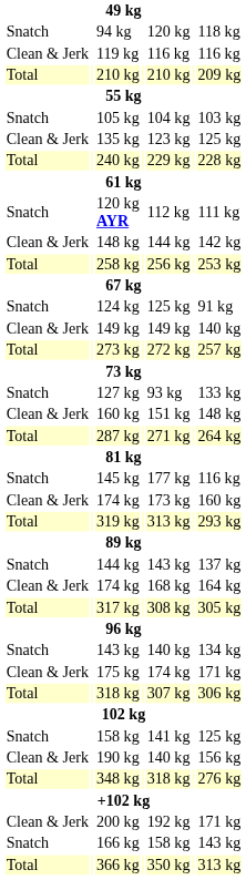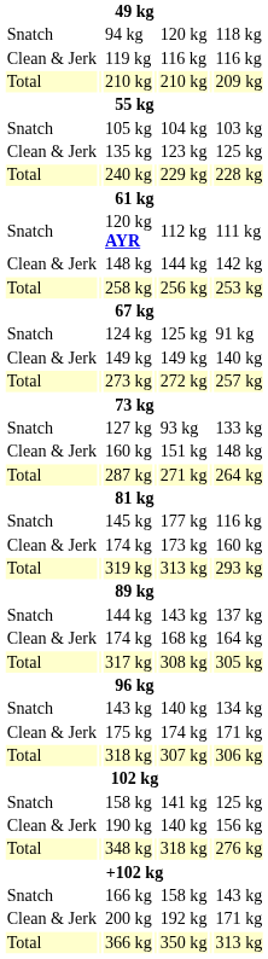 <table>
 <tr>
 <th colspan=7>49 kg</th>
 </tr>
 <tr>
 <td>Snatch</td>
 <td></td>
 <td>94 kg</td>
 <td></td>
 <td>120 kg</td>
 <td></td>
 <td>118 kg</td>
 </tr>
 <tr>
 <td>Clean & Jerk</td>
 <td></td>
 <td>119 kg</td>
 <td></td>
 <td>116 kg</td>
 <td></td>
 <td>116 kg</td>
 </tr>
 <tr bgcolor=ffffcc>
 <td>Total</td>
 <td></td>
 <td>210 kg</td>
 <td></td>
 <td>210 kg</td>
 <td></td>
 <td>209 kg</td>
 </tr>
 <tr>
 <th colspan=7>55 kg</th>
 </tr>
 <tr>
 <td>Snatch</td>
 <td></td>
 <td>105 kg</td>
 <td></td>
 <td>104 kg</td>
 <td></td>
 <td>103 kg</td>
 </tr>
 <tr>
 <td>Clean & Jerk</td>
 <td></td>
 <td>135 kg</td>
 <td></td>
 <td>123 kg</td>
 <td></td>
 <td>125 kg</td>
 </tr>
 <tr bgcolor=ffffcc>
 <td>Total</td>
 <td></td>
 <td>240 kg</td>
 <td></td>
 <td>229 kg</td>
 <td></td>
 <td>228 kg</td>
 </tr>
 <tr>
 <th colspan=7>61 kg</th>
 </tr>
 <tr>
 <td>Snatch</td>
 <td></td>
 <td>120 kg<br><strong><a href='#'>AYR</a></strong></td>
 <td></td>
 <td>112 kg</td>
 <td></td>
 <td>111 kg</td>
 </tr>
 <tr>
 <td>Clean & Jerk</td>
 <td></td>
 <td>148 kg</td>
 <td></td>
 <td>144 kg</td>
 <td></td>
 <td>142 kg</td>
 </tr>
 <tr bgcolor=ffffcc>
 <td>Total</td>
 <td></td>
 <td>258 kg</td>
 <td></td>
 <td>256 kg</td>
 <td></td>
 <td>253 kg</td>
 </tr>
 <tr>
 <th colspan=7>67 kg</th>
 </tr>
 <tr>
 <td>Snatch</td>
 <td></td>
 <td>124 kg</td>
 <td></td>
 <td>125 kg</td>
 <td></td>
 <td>91 kg</td>
 </tr>
 <tr>
 <td>Clean & Jerk</td>
 <td></td>
 <td>149 kg</td>
 <td></td>
 <td>149 kg</td>
 <td></td>
 <td>140 kg</td>
 </tr>
 <tr bgcolor=ffffcc>
 <td>Total</td>
 <td></td>
 <td>273 kg</td>
 <td></td>
 <td>272 kg</td>
 <td></td>
 <td>257 kg</td>
 </tr>
 <tr>
 <th colspan=7>73 kg</th>
 </tr>
 <tr>
 <td>Snatch</td>
 <td></td>
 <td>127 kg</td>
 <td></td>
 <td>93 kg</td>
 <td></td>
 <td>133 kg</td>
 </tr>
 <tr>
 <td>Clean & Jerk</td>
 <td></td>
 <td>160 kg<br></td>
 <td></td>
 <td>151 kg</td>
 <td></td>
 <td>148 kg</td>
 </tr>
 <tr bgcolor=ffffcc>
 <td>Total</td>
 <td></td>
 <td>287 kg</td>
 <td></td>
 <td>271 kg</td>
 <td></td>
 <td>264 kg</td>
 </tr>
 <tr>
 <th colspan=7>81 kg</th>
 </tr>
 <tr>
 <td>Snatch</td>
 <td></td>
 <td>145 kg</td>
 <td></td>
 <td>177 kg</td>
 <td></td>
 <td>116 kg</td>
 </tr>
 <tr>
 <td>Clean & Jerk</td>
 <td></td>
 <td>174 kg</td>
 <td></td>
 <td>173 kg</td>
 <td></td>
 <td>160 kg</td>
 </tr>
 <tr bgcolor=ffffcc>
 <td>Total</td>
 <td></td>
 <td>319 kg</td>
 <td></td>
 <td>313 kg</td>
 <td></td>
 <td>293 kg</td>
 </tr>
 <tr>
 <th colspan=7>89 kg</th>
 </tr>
 <tr>
 <td>Snatch</td>
 <td></td>
 <td>144 kg</td>
 <td></td>
 <td>143 kg</td>
 <td></td>
 <td>137 kg</td>
 </tr>
 <tr>
 <td>Clean & Jerk</td>
 <td></td>
 <td>174 kg</td>
 <td></td>
 <td>168 kg</td>
 <td></td>
 <td>164 kg</td>
 </tr>
 <tr bgcolor=ffffcc>
 <td>Total</td>
 <td></td>
 <td>317 kg</td>
 <td></td>
 <td>308 kg</td>
 <td></td>
 <td>305 kg</td>
 </tr>
 <tr>
 <th colspan=7>96 kg</th>
 </tr>
 <tr>
 <td>Snatch</td>
 <td></td>
 <td>143 kg</td>
 <td></td>
 <td>140 kg</td>
 <td></td>
 <td>134 kg</td>
 </tr>
 <tr>
 <td>Clean & Jerk</td>
 <td></td>
 <td>175 kg</td>
 <td></td>
 <td>174 kg</td>
 <td></td>
 <td>171 kg</td>
 </tr>
 <tr bgcolor=ffffcc>
 <td>Total</td>
 <td></td>
 <td>318 kg</td>
 <td></td>
 <td>307 kg</td>
 <td></td>
 <td>306 kg</td>
 </tr>
 <tr>
 <th colspan=7>102 kg</th>
 </tr>
 <tr>
 <td>Snatch</td>
 <td></td>
 <td>158 kg</td>
 <td></td>
 <td>141 kg</td>
 <td></td>
 <td>125 kg</td>
 </tr>
 <tr>
 <td>Clean & Jerk</td>
 <td></td>
 <td>190 kg</td>
 <td></td>
 <td>140 kg</td>
 <td></td>
 <td>156 kg</td>
 </tr>
 <tr bgcolor=ffffcc>
 <td>Total</td>
 <td></td>
 <td>348 kg</td>
 <td></td>
 <td>318 kg</td>
 <td></td>
 <td>276 kg</td>
 </tr>
 <tr>
 <th colspan=7>+102 kg</th>
 </tr>
 <tr>
+<td>Snatch</td>
+<td></td>
+<td>166 kg</td>
+<td></td>
+<td>158 kg</td>
+<td></td>
+<td>143 kg</td>
+</tr>
+<tr>
 <td>Clean & Jerk</td>
 <td></td>
 <td>200 kg</td>
 <td></td>
 <td>192 kg</td>
 <td></td>
 <td>171 kg</td>
-</tr>
-<tr>
-<td>Snatch</td>
-<td></td>
-<td>166 kg</td>
-<td></td>
-<td>158 kg</td>
-<td></td>
-<td>143 kg</td>
 </tr>
 <tr bgcolor=ffffcc>
 <td>Total</td>
 <td></td>
 <td>366 kg</td>
 <td></td>
 <td>350 kg</td>
 <td></td>
 <td>313 kg</td>
 </tr>
 </table>
